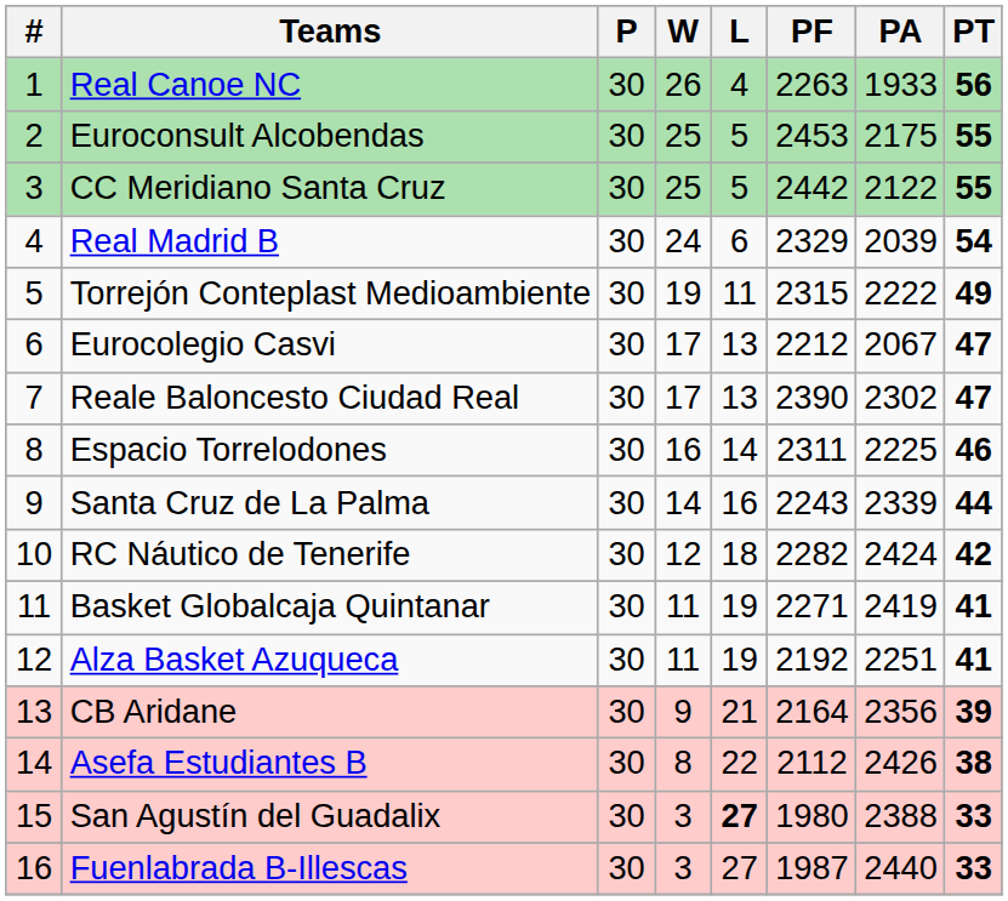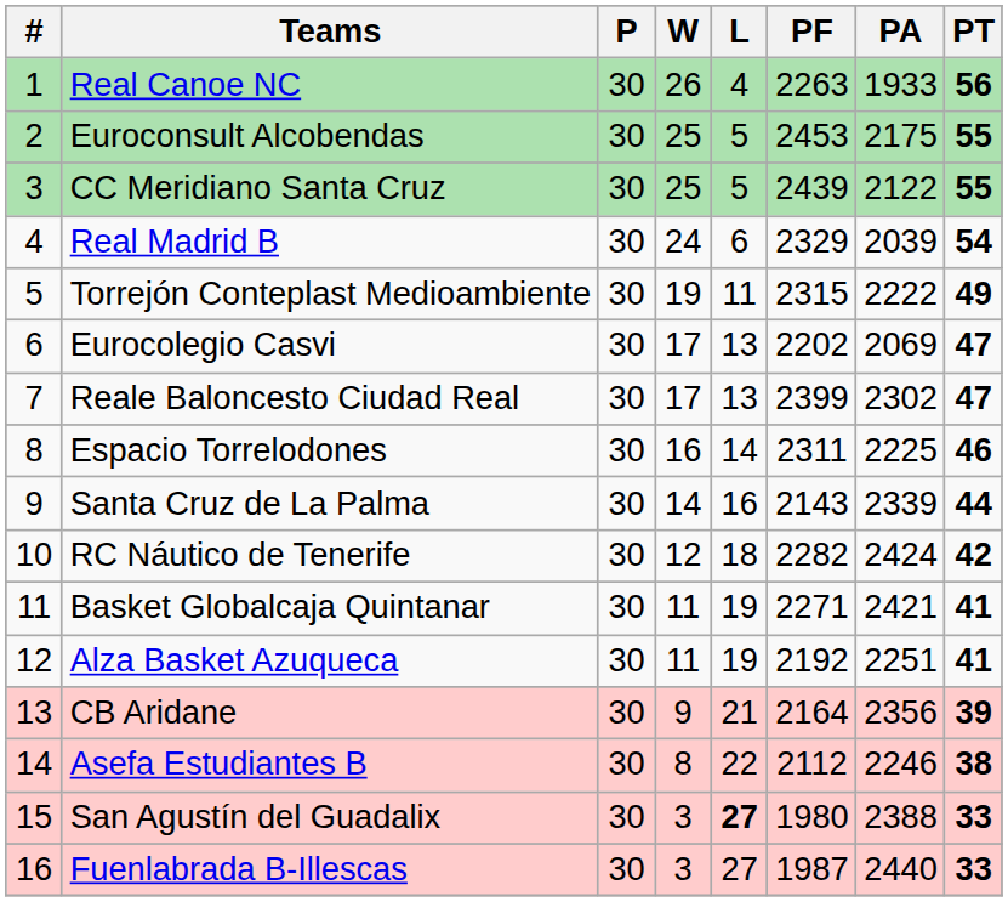 <table class="wikitable" style="text-align: center;">
 <tr>
 <th width=20>#</th>
 <th>Teams</th>
 <th width=20>P</th>
 <th width=20>W</th>
 <th width=20>L</th>
 <th width=35>PF</th>
 <th width=35>PA</th>
 <th width=20>PT</th>
 </tr>
 <tr bgcolor=ACE1AF>
 <td>1</td>
 <td align="left"><a href='#'>Real Canoe NC</a></td>
 <td>30</td>
 <td>26</td>
 <td>4</td>
 <td>2263</td>
 <td>1933</td>
 <td><strong>56</strong></td>
 </tr>
 <tr bgcolor=ACE1AF>
 <td>2</td>
 <td align="left">Euroconsult Alcobendas</td>
 <td>30</td>
 <td>25</td>
 <td>5</td>
 <td>2453</td>
 <td>2175</td>
 <td><strong>55</strong></td>
 </tr>
 <tr bgcolor=ACE1AF>
 <td>3</td>
 <td align="left">CC Meridiano Santa Cruz</td>
 <td>30</td>
 <td>25</td>
 <td>5</td>
-<td>2442</td>
+<td>2439</td>
 <td>2122</td>
 <td><strong>55</strong></td>
 </tr>
 <tr>
 <td>4</td>
 <td align="left"><a href='#'>Real Madrid B</a></td>
 <td>30</td>
 <td>24</td>
 <td>6</td>
 <td>2329</td>
 <td>2039</td>
 <td><strong>54</strong></td>
 </tr>
 <tr>
 <td>5</td>
 <td align="left">Torrejón Conteplast Medioambiente</td>
 <td>30</td>
 <td>19</td>
 <td>11</td>
 <td>2315</td>
 <td>2222</td>
 <td><strong>49</strong></td>
 </tr>
 <tr>
 <td>6</td>
 <td align="left">Eurocolegio Casvi</td>
 <td>30</td>
 <td>17</td>
 <td>13</td>
-<td>2212</td>
-<td>2067</td>
+<td>2202</td>
+<td>2069</td>
 <td><strong>47</strong></td>
 </tr>
 <tr>
 <td>7</td>
 <td align="left">Reale Baloncesto Ciudad Real</td>
 <td>30</td>
 <td>17</td>
 <td>13</td>
-<td>2390</td>
+<td>2399</td>
 <td>2302</td>
 <td><strong>47</strong></td>
 </tr>
 <tr>
 <td>8</td>
 <td align="left">Espacio Torrelodones</td>
 <td>30</td>
 <td>16</td>
 <td>14</td>
 <td>2311</td>
 <td>2225</td>
 <td><strong>46</strong></td>
 </tr>
 <tr>
 <td>9</td>
 <td align="left">Santa Cruz de La Palma</td>
 <td>30</td>
 <td>14</td>
 <td>16</td>
-<td>2243</td>
+<td>2143</td>
 <td>2339</td>
 <td><strong>44</strong></td>
 </tr>
 <tr>
 <td>10</td>
 <td align="left">RC Náutico de Tenerife</td>
 <td>30</td>
 <td>12</td>
 <td>18</td>
 <td>2282</td>
 <td>2424</td>
 <td><strong>42</strong></td>
 </tr>
 <tr>
 <td>11</td>
 <td align="left">Basket Globalcaja Quintanar</td>
 <td>30</td>
 <td>11</td>
 <td>19</td>
 <td>2271</td>
-<td>2419</td>
+<td>2421</td>
 <td><strong>41</strong></td>
 </tr>
 <tr>
 <td>12</td>
 <td align="left"><a href='#'>Alza Basket Azuqueca</a></td>
 <td>30</td>
 <td>11</td>
 <td>19</td>
 <td>2192</td>
 <td>2251</td>
 <td><strong>41</strong></td>
 </tr>
 <tr bgcolor=FFCCCC>
 <td>13</td>
 <td align="left">CB Aridane</td>
 <td>30</td>
 <td>9</td>
 <td>21</td>
 <td>2164</td>
 <td>2356</td>
 <td><strong>39</strong></td>
 </tr>
 <tr bgcolor=FFCCCC>
 <td>14</td>
 <td align="left"><a href='#'>Asefa Estudiantes B</a></td>
 <td>30</td>
 <td>8</td>
 <td>22</td>
 <td>2112</td>
-<td>2426</td>
+<td>2246</td>
 <td><strong>38</strong></td>
 </tr>
 <tr bgcolor=FFCCCC>
 <td>15</td>
 <td align="left">San Agustín del Guadalix</td>
 <td>30</td>
 <td>3</td>
 <td><strong>27</strong></td>
 <td>1980</td>
 <td>2388</td>
 <td><strong>33</strong></td>
 </tr>
 <tr bgcolor=FFCCCC>
 <td>16</td>
 <td align="left"><a href='#'>Fuenlabrada B-Illescas</a></td>
 <td>30</td>
 <td>3</td>
 <td>27</td>
 <td>1987</td>
 <td>2440</td>
 <td><strong>33</strong></td>
 </tr>
 <tr>
 </tr>
 </table>
